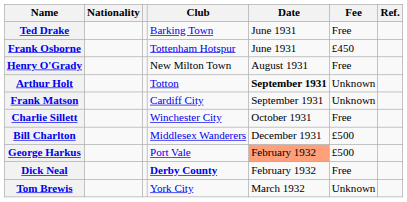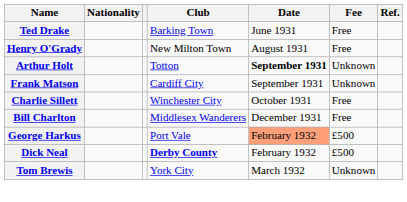 <table class="wikitable plainrowheaders">
 <tr>
 <th scope="col">Name</th>
 <th scope="col">Nationality</th>
 <th scope="col"></th>
 <th scope="col">Club</th>
 <th scope="col">Date</th>
 <th scope="col">Fee</th>
 <th scope="col">Ref.</th>
 </tr>
 <tr>
 <th scope="row"><a href='#'>Ted Drake</a></th>
 <td></td>
 <td align="center"></td>
 <td> <a href='#'>Barking Town</a></td>
 <td>June 1931</td>
 <td>Free</td>
-<td align="center"></td>
-</tr>
-<tr>
-<th scope="row"><a href='#'>Frank Osborne</a></th>
-<td></td>
-<td align="center"></td>
-<td> <a href='#'>Tottenham Hotspur</a></td>
-<td>June 1931</td>
-<td>£450</td>
 <td align="center"></td>
 </tr>
 <tr>
 <th scope="row"><a href='#'>Henry O'Grady</a></th>
 <td></td>
 <td align="center"></td>
 <td> New Milton Town</td>
 <td>August 1931</td>
 <td>Free</td>
 <td align="center"></td>
 </tr>
 <tr>
 <th scope="row"><a href='#'>Arthur Holt</a></th>
 <td></td>
 <td align="center"></td>
 <td> <a href='#'>Totton</a></td>
 <td><strong>September 1931</strong></td>
 <td>Unknown</td>
 <td align="center"></td>
 </tr>
 <tr>
 <th scope="row"><a href='#'>Frank Matson</a></th>
 <td></td>
 <td align="center"></td>
 <td> <a href='#'>Cardiff City</a></td>
 <td>September 1931</td>
 <td>Unknown</td>
 <td align="center"></td>
 </tr>
 <tr>
 <th scope="row"><a href='#'>Charlie Sillett</a></th>
 <td></td>
 <td align="center"></td>
 <td> <a href='#'>Winchester City</a></td>
 <td>October 1931</td>
 <td>Free</td>
 <td align="center"></td>
 </tr>
 <tr>
 <th scope="row"><a href='#'>Bill Charlton</a></th>
 <td></td>
 <td align="center"></td>
 <td> <a href='#'>Middlesex Wanderers</a></td>
 <td>December 1931</td>
-<td>£500</td>
+<td>Free</td>
 <td align="center"></td>
 </tr>
 <tr>
 <th scope="row"><a href='#'>George Harkus</a></th>
 <td></td>
 <td align="center"></td>
 <td> <a href='#'>Port Vale</a></td>
 <td style="background: lightsalmon;">February 1932</td>
 <td>£500</td>
 <td align="center"></td>
 </tr>
 <tr>
 <th scope="row"><a href='#'>Dick Neal</a></th>
 <td></td>
 <td align="center"></td>
 <td><strong> <a href='#'>Derby County</a></strong></td>
 <td>February 1932</td>
-<td>Free</td>
+<td>£500</td>
 <td align="center"></td>
 </tr>
 <tr>
 <th scope="row"><a href='#'>Tom Brewis</a></th>
 <td></td>
 <td align="center"></td>
 <td> <a href='#'>York City</a></td>
 <td>March 1932</td>
 <td>Unknown</td>
 <td align="center"></td>
 </tr>
 </table>
